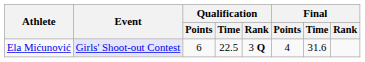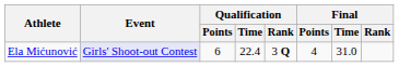 <table class="wikitable" style="font-size:90%;">
 <tr>
 <th rowspan=2>Athlete</th>
 <th rowspan=2>Event</th>
 <th colspan=3>Qualification</th>
 <th colspan=3>Final</th>
 </tr>
 <tr style="font-size:95%">
 <th>Points</th>
 <th>Time</th>
 <th>Rank</th>
 <th>Points</th>
 <th>Time</th>
 <th>Rank</th>
 </tr>
 <tr align=center>
 <td align=left><a href='#'>Ela Mićunović</a></td>
 <td align=left style="background: lavender;"><a href='#'>Girls' Shoot-out Contest</a></td>
 <td>6</td>
-<td>22.5</td>
+<td>22.4</td>
 <td>3 <strong>Q</strong></td>
 <td>4</td>
-<td>31.6</td>
+<td>31.0</td>
 <td></td>
 </tr>
 </table>
